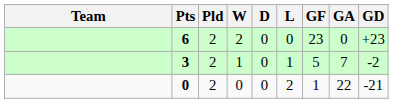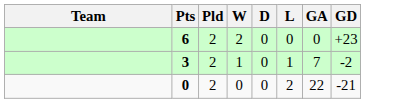 <table class="wikitable" style="text-align:center;">
 <tr>
 <th width=175>Team</th>
 <th width=20  abbr="Points">Pts</th>
 <th width=20  abbr="Played">Pld</th>
 <th width=20  abbr="Won">W</th>
 <th width=20  abbr="Drawn">D</th>
 <th width=20  abbr="Lost">L</th>
-<th width=20  abbr="Goals for">GF</th>
 <th width=20  abbr="Goals against">GA</th>
 <th width=20  abbr="Goal difference">GD</th>
 </tr>
 <tr style="background:#ccffcc;">
 <td style="text-align:left;"></td>
 <td><strong>6</strong></td>
 <td>2</td>
 <td>2</td>
 <td>0</td>
 <td>0</td>
-<td>23</td>
 <td>0</td>
 <td>+23</td>
 </tr>
 <tr style="background:#ccffcc;">
 <td style="text-align:left;"></td>
 <td><strong>3</strong></td>
 <td>2</td>
 <td>1</td>
 <td>0</td>
 <td>1</td>
-<td>5</td>
 <td>7</td>
 <td>-2</td>
 </tr>
 <tr>
 <td style="text-align:left;"></td>
 <td><strong>0</strong></td>
 <td>2</td>
 <td>0</td>
 <td>0</td>
 <td>2</td>
-<td>1</td>
 <td>22</td>
 <td>-21</td>
 </tr>
 </table>
